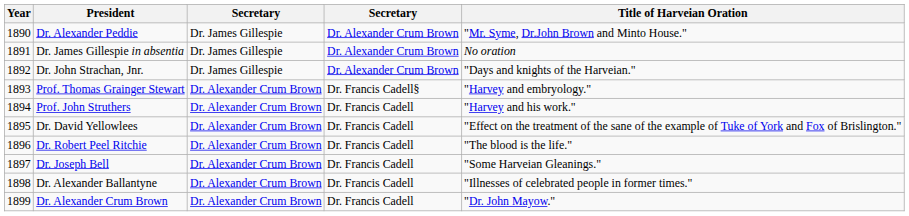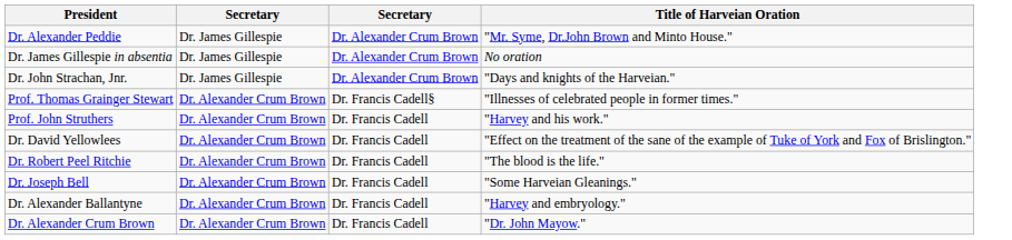 <table class="wikitable">
 <tr>
-<th>Year</th>
 <th>President</th>
 <th>Secretary</th>
 <th>Secretary</th>
 <th>Title of Harveian Oration</th>
 </tr>
 <tr>
-<td>1890</td>
 <td><a href='#'>Dr. Alexander Peddie</a></td>
 <td>Dr. James Gillespie</td>
 <td><a href='#'>Dr. Alexander Crum Brown</a></td>
 <td>"<a href='#'>Mr. Syme</a>, <a href='#'>Dr.John Brown</a> and Minto House."</td>
 </tr>
 <tr>
-<td>1891</td>
 <td>Dr. James Gillespie <em>in absentia</em></td>
 <td>Dr. James Gillespie</td>
 <td><a href='#'>Dr. Alexander Crum Brown</a></td>
 <td><em>No oration</em></td>
 </tr>
 <tr>
-<td>1892</td>
 <td>Dr. John Strachan, Jnr.</td>
 <td>Dr. James Gillespie</td>
 <td><a href='#'>Dr. Alexander Crum Brown</a></td>
 <td>"Days and knights of the Harveian."</td>
 </tr>
 <tr>
-<td>1893</td>
 <td><a href='#'>Prof. Thomas Grainger Stewart</a></td>
 <td><a href='#'>Dr. Alexander Crum Brown</a></td>
 <td>Dr. Francis Cadell§</td>
-<td>"<a href='#'>Harvey</a> and embryology."</td>
+<td>"Illnesses of celebrated people in former times."</td>
 </tr>
 <tr>
-<td>1894</td>
 <td><a href='#'>Prof. John Struthers</a></td>
 <td><a href='#'>Dr. Alexander Crum Brown</a></td>
 <td>Dr. Francis Cadell</td>
 <td>"<a href='#'>Harvey</a> and his work."</td>
 </tr>
 <tr>
-<td>1895</td>
 <td>Dr. David Yellowlees</td>
 <td><a href='#'>Dr. Alexander Crum Brown</a></td>
 <td>Dr. Francis Cadell</td>
 <td>"Effect on the treatment of the sane of the example of <a href='#'>Tuke of York</a> and <a href='#'>Fox</a> of Brislington."</td>
 </tr>
 <tr>
-<td>1896</td>
 <td><a href='#'>Dr. Robert Peel Ritchie</a></td>
 <td><a href='#'>Dr. Alexander Crum Brown</a></td>
 <td>Dr. Francis Cadell</td>
 <td>"The blood is the life."</td>
 </tr>
 <tr>
-<td>1897</td>
 <td><a href='#'>Dr. Joseph Bell</a></td>
 <td><a href='#'>Dr. Alexander Crum Brown</a></td>
 <td>Dr. Francis Cadell</td>
 <td>"Some Harveian Gleanings."</td>
 </tr>
 <tr>
-<td>1898</td>
 <td>Dr. Alexander Ballantyne</td>
 <td><a href='#'>Dr. Alexander Crum Brown</a></td>
 <td>Dr. Francis Cadell</td>
-<td>"Illnesses of celebrated people in former times."</td>
+<td>"<a href='#'>Harvey</a> and embryology."</td>
 </tr>
 <tr>
-<td>1899</td>
 <td><a href='#'>Dr. Alexander Crum Brown</a></td>
 <td><a href='#'>Dr. Alexander Crum Brown</a></td>
 <td>Dr. Francis Cadell</td>
 <td>"<a href='#'>Dr. John Mayow</a>."</td>
 </tr>
 </table>
